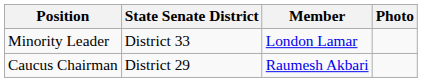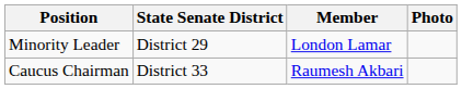 <table class="wikitable">
 <tr>
 <th>Position</th>
 <th>State Senate District</th>
 <th>Member</th>
 <th>Photo</th>
 </tr>
 <tr>
 <td>Minority Leader</td>
-<td>District 33</td>
+<td>District 29</td>
 <td><a href='#'>London Lamar</a></td>
 <td></td>
 </tr>
 <tr>
 <td>Caucus Chairman</td>
-<td>District 29</td>
+<td>District 33</td>
 <td><a href='#'>Raumesh Akbari</a></td>
 <td></td>
 </tr>
 </table>
